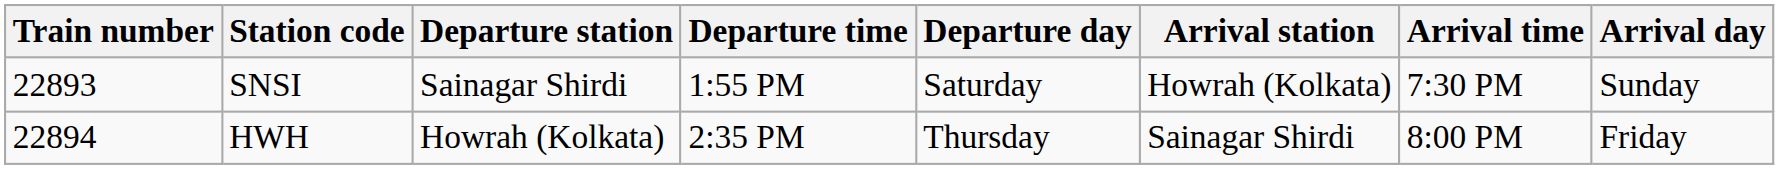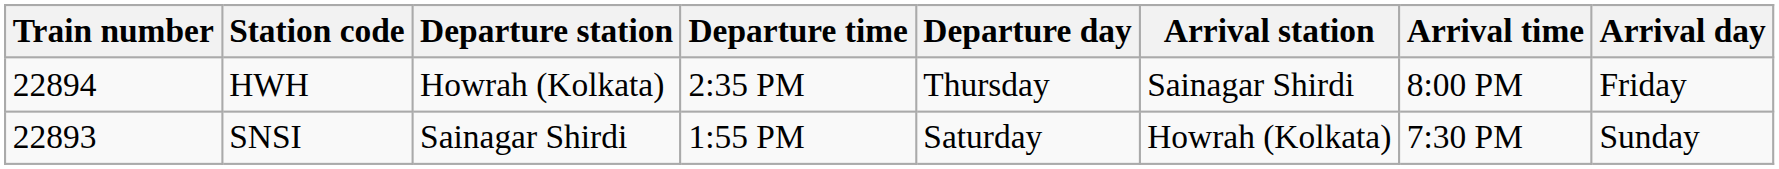 <table class="wikitable">
 <tr>
 <th>Train number</th>
 <th>Station code</th>
 <th>Departure station</th>
 <th>Departure time</th>
 <th>Departure day</th>
 <th>Arrival station</th>
 <th>Arrival time</th>
 <th>Arrival day</th>
 </tr>
 <tr>
+<td>22894</td>
+<td>HWH</td>
+<td>Howrah (Kolkata)</td>
+<td>2:35 PM</td>
+<td>Thursday</td>
+<td>Sainagar Shirdi</td>
+<td>8:00 PM</td>
+<td>Friday</td>
+</tr>
+<tr>
 <td>22893</td>
 <td>SNSI</td>
 <td>Sainagar Shirdi</td>
 <td>1:55 PM</td>
 <td>Saturday</td>
 <td>Howrah (Kolkata)</td>
 <td>7:30 PM</td>
 <td>Sunday</td>
 </tr>
-<tr>
-<td>22894</td>
-<td>HWH</td>
-<td>Howrah (Kolkata)</td>
-<td>2:35 PM</td>
-<td>Thursday</td>
-<td>Sainagar Shirdi</td>
-<td>8:00 PM</td>
-<td>Friday</td>
-</tr>
 </table>
